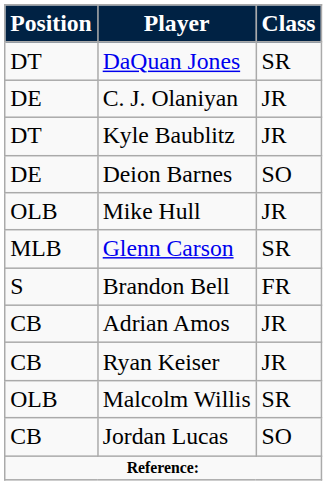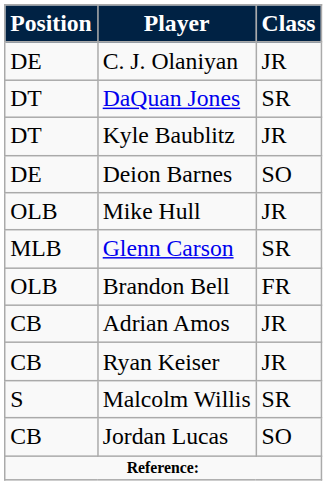 <table class="wikitable">
 <tr>
 <th style="background:#024; color:#fff;">Position</th>
 <th style="background:#024; color:#fff;">Player</th>
 <th style="background:#024; color:#fff;">Class</th>
 </tr>
 <tr>
+<td>DE</td>
+<td>C. J. Olaniyan</td>
+<td>JR</td>
+</tr>
+<tr>
 <td>DT</td>
 <td><a href='#'>DaQuan Jones</a></td>
 <td>SR</td>
-</tr>
-<tr>
-<td>DE</td>
-<td>C. J. Olaniyan</td>
-<td>JR</td>
 </tr>
 <tr>
 <td>DT</td>
 <td>Kyle Baublitz</td>
 <td>JR</td>
 </tr>
 <tr>
 <td>DE</td>
 <td>Deion Barnes</td>
 <td>SO</td>
 </tr>
 <tr>
 <td>OLB</td>
 <td>Mike Hull</td>
 <td>JR</td>
 </tr>
 <tr>
 <td>MLB</td>
 <td><a href='#'>Glenn Carson</a></td>
 <td>SR</td>
 </tr>
 <tr>
-<td>S</td>
+<td>OLB</td>
 <td>Brandon Bell</td>
 <td>FR</td>
 </tr>
 <tr>
 <td>CB</td>
 <td>Adrian Amos</td>
 <td>JR</td>
 </tr>
 <tr>
 <td>CB</td>
 <td>Ryan Keiser</td>
 <td>JR</td>
 </tr>
 <tr>
-<td>OLB</td>
+<td>S</td>
 <td>Malcolm Willis</td>
 <td>SR</td>
 </tr>
 <tr>
 <td>CB</td>
 <td>Jordan Lucas</td>
 <td>SO</td>
 </tr>
 <tr>
 <td colspan="3"  style="font-size:8pt; text-align:center;"><strong>Reference:</strong></td>
 </tr>
 </table>
